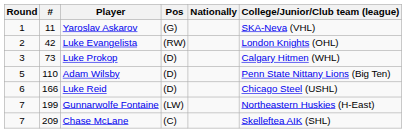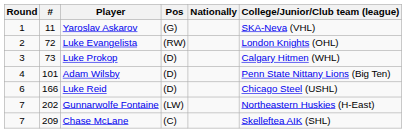 <table class="wikitable">
 <tr>
 <th>Round</th>
 <th>#</th>
 <th>Player</th>
 <th>Pos</th>
 <th>Nationally</th>
 <th>College/Junior/Club team (league)</th>
 </tr>
 <tr>
 <td style="text-align:center;">1</td>
 <td style="text-align:center;">11</td>
 <td><a href='#'>Yaroslav Askarov</a></td>
 <td>(G)</td>
 <td></td>
 <td><a href='#'>SKA-Neva</a> (VHL)</td>
 </tr>
 <tr>
 <td style="text-align:center;">2</td>
-<td style="text-align:center;">42</td>
+<td style="text-align:center;">72</td>
 <td><a href='#'>Luke Evangelista</a></td>
 <td>(RW)</td>
 <td></td>
 <td><a href='#'>London Knights</a> (OHL)</td>
 </tr>
 <tr>
 <td style="text-align:center;">3</td>
 <td style="text-align:center;">73</td>
 <td><a href='#'>Luke Prokop</a></td>
 <td>(D)</td>
 <td></td>
 <td><a href='#'>Calgary Hitmen</a> (WHL)</td>
 </tr>
 <tr>
-<td style="text-align:center;">5</td>
-<td style="text-align:center;">110</td>
+<td style="text-align:center;">4</td>
+<td style="text-align:center;">101</td>
 <td><a href='#'>Adam Wilsby</a></td>
 <td>(D)</td>
 <td></td>
 <td><a href='#'>Penn State Nittany Lions</a> (Big Ten)</td>
 </tr>
 <tr>
 <td style="text-align:center;">6</td>
 <td style="text-align:center;">166</td>
 <td><a href='#'>Luke Reid</a></td>
 <td>(D)</td>
 <td></td>
 <td><a href='#'>Chicago Steel</a> (USHL)</td>
 </tr>
 <tr>
 <td style="text-align:center;">7</td>
-<td style="text-align:center;">199</td>
+<td style="text-align:center;">202</td>
 <td><a href='#'>Gunnarwolfe Fontaine</a></td>
 <td>(LW)</td>
 <td></td>
 <td><a href='#'>Northeastern Huskies</a> (H-East)</td>
 </tr>
 <tr>
 <td style="text-align:center;">7</td>
 <td style="text-align:center;">209</td>
 <td><a href='#'>Chase McLane</a></td>
 <td>(C)</td>
 <td></td>
 <td><a href='#'>Skelleftea AIK</a> (SHL)</td>
 </tr>
 </table>
